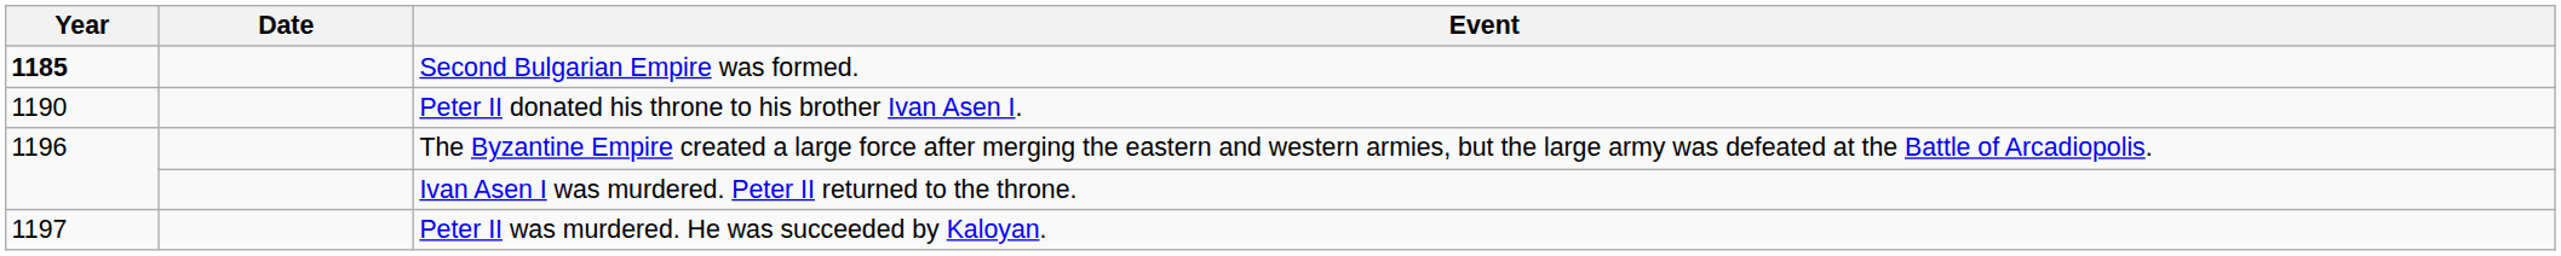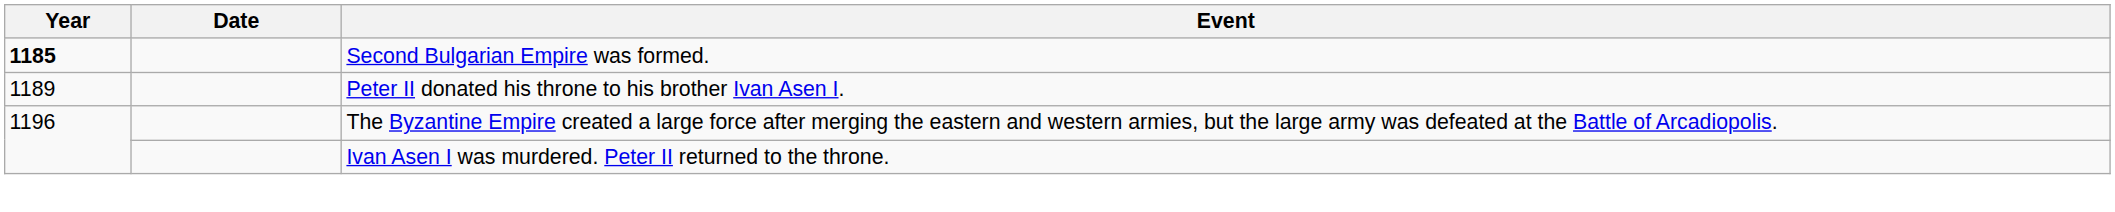 <table class="wikitable" width="100%">
 <tr>
 <th style="width:6%">Year</th>
 <th style="width:10%">Date</th>
 <th>Event</th>
 </tr>
 <tr>
 <td><strong>1185</strong></td>
 <td></td>
 <td><a href='#'>Second Bulgarian Empire</a> was formed.</td>
 </tr>
 <tr>
-<td>1190</td>
+<td>1189</td>
 <td></td>
 <td><a href='#'>Peter II</a> donated his throne to his brother <a href='#'>Ivan Asen I</a>.</td>
 </tr>
 <tr>
 <td rowspan="2" valign="top">1196</td>
 <td></td>
 <td>The <a href='#'>Byzantine Empire</a> created a large force after merging the eastern and western armies, but the large army was defeated at the <a href='#'>Battle of Arcadiopolis</a>.</td>
 </tr>
 <tr>
 <td></td>
 <td><a href='#'>Ivan Asen I</a> was murdered. <a href='#'>Peter II</a> returned to the throne.</td>
 </tr>
-<tr>
-<td>1197</td>
-<td></td>
-<td><a href='#'>Peter II</a> was murdered. He was succeeded by <a href='#'>Kaloyan</a>.</td>
-</tr>
 </table>
